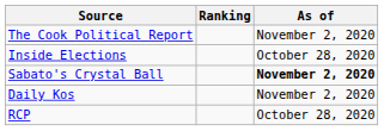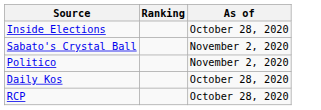 <table class="wikitable" style="text-align:center">
 <tr>
 <th>Source</th>
 <th>Ranking</th>
 <th>As of</th>
-</tr>
-<tr>
-<td align=left><a href='#'>The Cook Political Report</a></td>
-<td></td>
-<td>November 2, 2020</td>
 </tr>
 <tr>
 <td align=left><a href='#'>Inside Elections</a></td>
 <td></td>
 <td>October 28, 2020</td>
 </tr>
 <tr>
 <td align=left><a href='#'>Sabato's Crystal Ball</a></td>
 <td></td>
-<td><strong>November 2, 2020</strong></td>
+<td>November 2, 2020</td>
+</tr>
+<tr>
+<td align="left"><a href='#'>Politico</a></td>
+<td></td>
+<td>November 2, 2020</td>
 </tr>
 <tr>
 <td align="left"><a href='#'>Daily Kos</a></td>
 <td></td>
-<td>November 2, 2020</td>
+<td>October 28, 2020</td>
 </tr>
 <tr>
 <td align="left"><a href='#'>RCP</a></td>
 <td></td>
 <td>October 28, 2020</td>
 </tr>
 </table>
